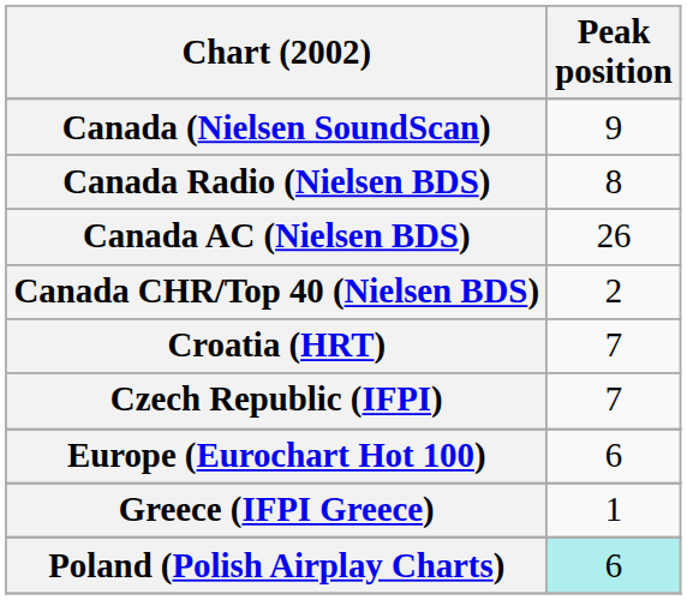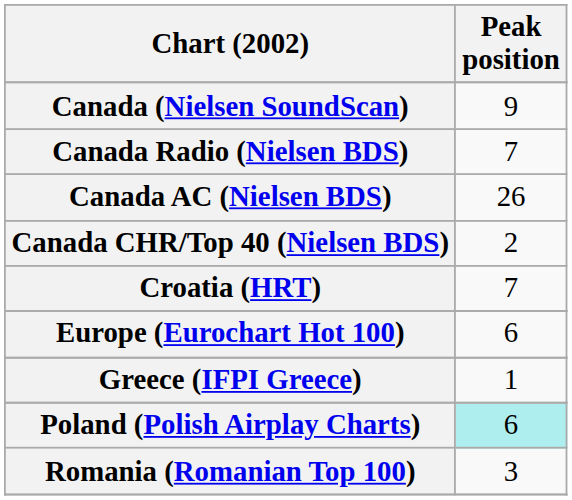 <table class="wikitable sortable plainrowheaders">
 <tr>
 <th>Chart (2002)</th>
 <th>Peak<br>position</th>
 </tr>
 <tr>
 </tr>
 <tr>
 </tr>
 <tr>
 </tr>
 <tr>
 </tr>
 <tr>
 </tr>
 <tr>
 </tr>
 <tr>
 <th scope="row">Canada (<a href='#'>Nielsen SoundScan</a>)</th>
 <td align="center">9</td>
 </tr>
 <tr>
 <th scope="row">Canada Radio (<a href='#'>Nielsen BDS</a>)</th>
-<td align="center">8</td>
+<td align="center">7</td>
 </tr>
 <tr>
 <th scope="row">Canada AC (<a href='#'>Nielsen BDS</a>)</th>
 <td align="center">26</td>
 </tr>
 <tr>
 <th scope="row">Canada CHR/Top 40 (<a href='#'>Nielsen BDS</a>)</th>
 <td align="center">2</td>
 </tr>
 <tr>
 <th scope="row">Croatia (<a href='#'>HRT</a>)</th>
-<td align="center">7</td>
-</tr>
-<tr>
-<th scope="row">Czech Republic (<a href='#'>IFPI</a>)</th>
 <td align="center">7</td>
 </tr>
 <tr>
 </tr>
 <tr>
 <th scope="row">Europe (<a href='#'>Eurochart Hot 100</a>)</th>
 <td align="center">6</td>
 </tr>
 <tr>
 </tr>
 <tr>
 </tr>
 <tr>
 </tr>
 <tr>
 <th scope="row">Greece (<a href='#'>IFPI Greece</a>)</th>
 <td align="center">1</td>
 </tr>
 <tr>
 </tr>
 <tr>
 </tr>
 <tr>
 </tr>
 <tr>
 </tr>
 <tr>
 </tr>
 <tr>
 </tr>
 <tr>
 </tr>
 <tr>
 <th scope="row">Poland (<a href='#'>Polish Airplay Charts</a>)</th>
 <td align="center" style="background: paleturquoise;">6</td>
 </tr>
 <tr>
+<th scope="row">Romania (<a href='#'>Romanian Top 100</a>)</th>
+<td align="center">3</td>
+</tr>
+<tr>
 </tr>
 <tr>
 </tr>
 <tr>
 </tr>
 <tr>
 </tr>
 <tr>
 </tr>
 <tr>
 </tr>
 <tr>
 </tr>
 <tr>
 </tr>
 <tr>
 </tr>
 <tr>
 </tr>
 <tr>
 </tr>
 </table>
